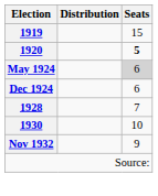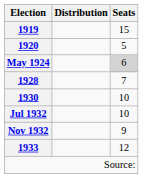 <table class=wikitable style="font-size:90%; text-align:center">
 <tr>
 <th>Election</th>
 <th>Distribution</th>
 <th>Seats</th>
 </tr>
 <tr>
 <th><a href='#'>1919</a></th>
 <td align=left>              </td>
 <td>15</td>
 </tr>
 <tr>
 <th><a href='#'>1920</a></th>
 <td align=left>    </td>
-<td><strong>5</strong></td>
+<td>5</td>
 </tr>
 <tr>
 <th><a href='#'>May 1924</a></th>
 <td align=left>     </td>
 <td style="background: lightgrey;">6</td>
-</tr>
-<tr>
-<th><a href='#'>Dec 1924</a></th>
-<td align=left>     </td>
-<td>6</td>
 </tr>
 <tr>
 <th><a href='#'>1928</a></th>
 <td align=left>      </td>
 <td>7</td>
 </tr>
 <tr>
 <th><a href='#'>1930</a></th>
 <td align=left>         </td>
 <td>10</td>
 </tr>
 <tr>
+<th><a href='#'>Jul 1932</a></th>
+<td align=left>         </td>
+<td>10</td>
+</tr>
+<tr>
 <th><a href='#'>Nov 1932</a></th>
 <td align=left>        </td>
 <td>9</td>
 </tr>
 <tr>
+<th><a href='#'>1933</a></th>
+<td align=left>           </td>
+<td>12</td>
+</tr>
+<tr>
 <td colspan=3 align=right>Source: </td>
 </tr>
 </table>
